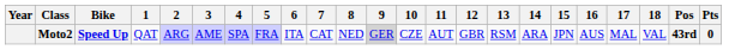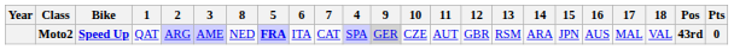 <table class="wikitable" style="text-align:center;">
 <tr>
 <th>Year</th>
 <th>Class</th>
 <th>Bike</th>
 <th>1</th>
 <th>2</th>
 <th>3</th>
-<th>4</th>
+<th>8</th>
 <th>5</th>
 <th>6</th>
 <th>7</th>
-<th>8</th>
+<th>4</th>
 <th>9</th>
 <th>10</th>
 <th>11</th>
 <th>12</th>
 <th>13</th>
 <th>14</th>
 <th>15</th>
 <th>16</th>
 <th>17</th>
 <th>18</th>
 <th>Pos</th>
 <th>Pts</th>
 </tr>
 <tr>
 <th></th>
 <th>Moto2</th>
 <th><a href='#'>Speed Up</a></th>
 <td><a href='#'>QAT</a></td>
 <td style="background:#CFCFFF;"><a href='#'>ARG</a><br></td>
 <td style="background:#CFCFFF;"><a href='#'>AME</a><br></td>
-<td style="background:#CFCFFF;"><a href='#'>SPA</a><br></td>
-<td style="background:#CFCFFF;"><a href='#'>FRA</a><br></td>
+<td><a href='#'>NED</a></td>
+<td style="background:#CFCFFF;"><strong><a href='#'>FRA</a><br></strong></td>
 <td><a href='#'>ITA</a></td>
 <td><a href='#'>CAT</a></td>
-<td><a href='#'>NED</a></td>
+<td style="background:#CFCFFF;"><a href='#'>SPA</a><br></td>
 <td style="background: lightgrey;"><a href='#'>GER</a></td>
 <td><a href='#'>CZE</a></td>
 <td><a href='#'>AUT</a></td>
 <td><a href='#'>GBR</a></td>
 <td><a href='#'>RSM</a></td>
 <td><a href='#'>ARA</a></td>
 <td><a href='#'>JPN</a></td>
 <td><a href='#'>AUS</a></td>
 <td><a href='#'>MAL</a></td>
 <td><a href='#'>VAL</a></td>
 <th>43rd</th>
 <th>0</th>
 </tr>
 </table>
